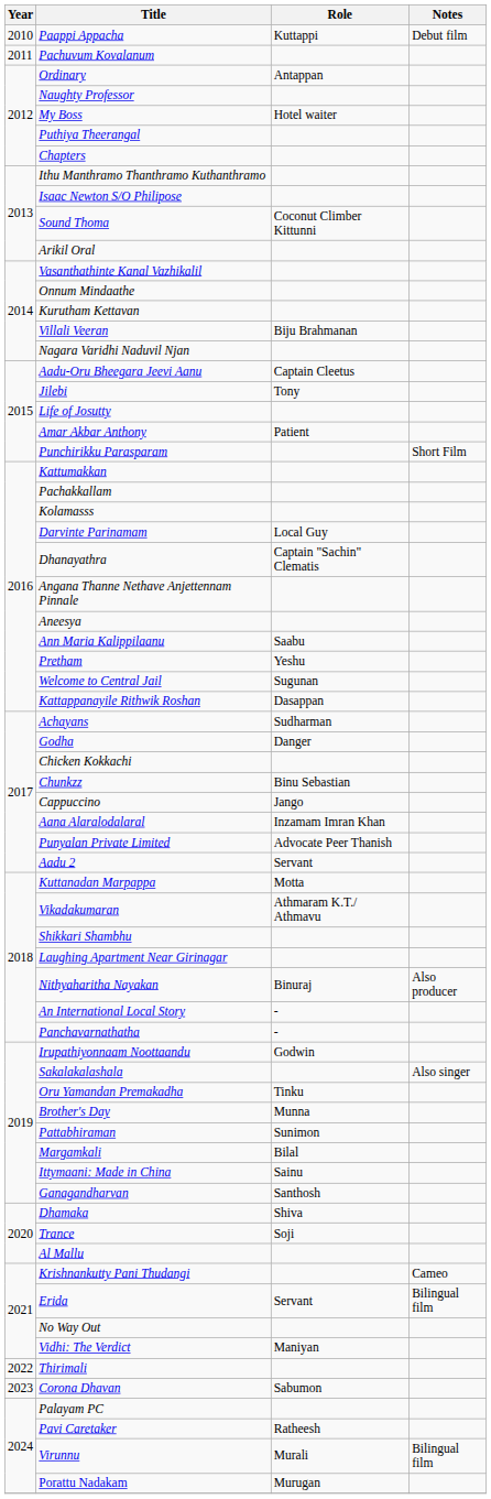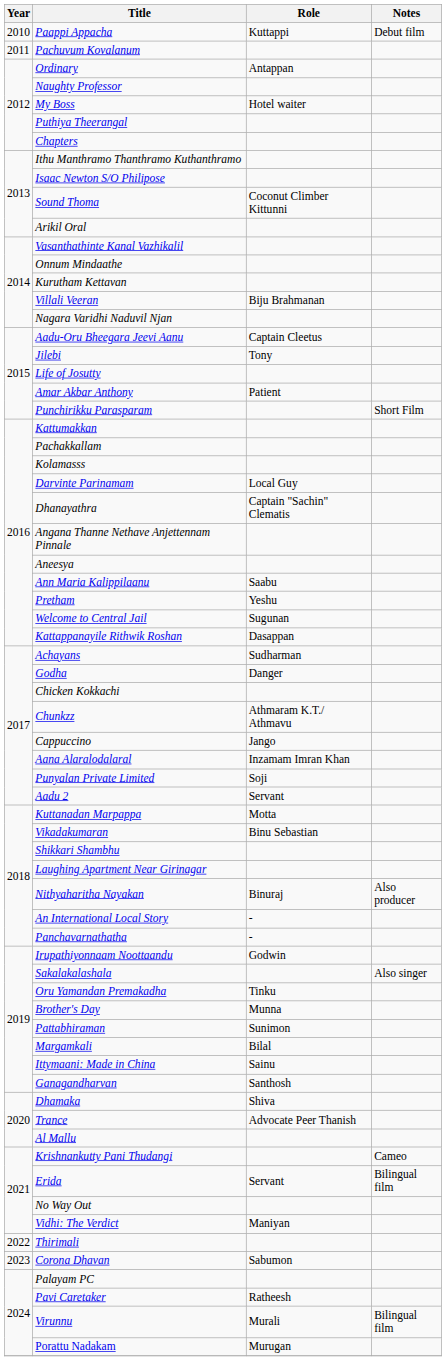 <table class="wikitable sortable">
 <tr>
 <th>Year</th>
 <th>Title</th>
 <th>Role</th>
 <th class="unsortable">Notes</th>
 </tr>
 <tr>
 <td>2010</td>
 <td><em><a href='#'>Paappi Appacha</a></em></td>
 <td>Kuttappi</td>
 <td>Debut film</td>
 </tr>
 <tr>
 <td>2011</td>
 <td><em><a href='#'>Pachuvum Kovalanum</a></em></td>
 <td></td>
 <td></td>
 </tr>
 <tr>
 <td rowspan=5>2012</td>
 <td><em><a href='#'>Ordinary</a></em></td>
 <td>Antappan</td>
 <td></td>
 </tr>
 <tr>
 <td><em><a href='#'>Naughty Professor</a></em></td>
 <td></td>
 <td></td>
 </tr>
 <tr>
 <td><em><a href='#'>My Boss</a></em></td>
 <td>Hotel waiter</td>
 <td></td>
 </tr>
 <tr>
 <td><em><a href='#'>Puthiya Theerangal</a></em></td>
 <td></td>
 <td></td>
 </tr>
 <tr>
 <td><em><a href='#'>Chapters</a></em></td>
 <td></td>
 <td></td>
 </tr>
 <tr>
 <td rowspan=4>2013</td>
 <td><em>Ithu Manthramo Thanthramo Kuthanthramo</em></td>
 <td></td>
 <td></td>
 </tr>
 <tr>
 <td><em><a href='#'>Isaac Newton S/O Philipose</a></em></td>
 <td></td>
 <td></td>
 </tr>
 <tr>
 <td><em><a href='#'>Sound Thoma</a></em></td>
 <td>Coconut Climber Kittunni</td>
 <td></td>
 </tr>
 <tr>
 <td><em>Arikil Oral</em></td>
 <td></td>
 <td></td>
 </tr>
 <tr>
 <td rowspan=5>2014</td>
 <td><em><a href='#'>Vasanthathinte Kanal Vazhikalil</a></em></td>
 <td></td>
 <td></td>
 </tr>
 <tr>
 <td><em>Onnum Mindaathe</em></td>
 <td></td>
 <td></td>
 </tr>
 <tr>
 <td><em>Kurutham Kettavan</em></td>
 <td></td>
 <td></td>
 </tr>
 <tr>
 <td><em><a href='#'>Villali Veeran</a></em></td>
 <td>Biju Brahmanan</td>
 <td></td>
 </tr>
 <tr>
 <td><em>Nagara Varidhi Naduvil Njan</em></td>
 <td></td>
 <td></td>
 </tr>
 <tr>
 <td rowspan=5>2015</td>
 <td><em><a href='#'>Aadu-Oru Bheegara Jeevi Aanu</a></em></td>
 <td>Captain Cleetus</td>
 <td></td>
 </tr>
 <tr>
 <td><em><a href='#'>Jilebi</a></em></td>
 <td>Tony</td>
 <td></td>
 </tr>
 <tr>
 <td><em><a href='#'>Life of Josutty</a></em></td>
 <td></td>
 <td></td>
 </tr>
 <tr>
 <td><em><a href='#'>Amar Akbar Anthony</a></em></td>
 <td>Patient</td>
 <td></td>
 </tr>
 <tr>
 <td><em><a href='#'>Punchirikku Parasparam</a></em></td>
 <td></td>
 <td>Short Film</td>
 </tr>
 <tr>
 <td rowspan=11>2016</td>
 <td><em><a href='#'>Kattumakkan</a></em></td>
 <td></td>
 <td></td>
 </tr>
 <tr>
 <td><em>Pachakkallam</em></td>
 <td></td>
 <td></td>
 </tr>
 <tr>
 <td><em>Kolamasss</em></td>
 <td></td>
 <td></td>
 </tr>
 <tr>
 <td><em><a href='#'>Darvinte Parinamam</a></em></td>
 <td>Local Guy</td>
 <td></td>
 </tr>
 <tr>
 <td><em>Dhanayathra</em></td>
 <td>Captain "Sachin" Clematis</td>
 <td></td>
 </tr>
 <tr>
 <td><em>Angana Thanne Nethave Anjettennam Pinnale</em></td>
 <td></td>
 <td></td>
 </tr>
 <tr>
 <td><em>Aneesya</em></td>
 <td></td>
 <td></td>
 </tr>
 <tr>
 <td><em><a href='#'>Ann Maria Kalippilaanu</a></em></td>
 <td>Saabu</td>
 <td></td>
 </tr>
 <tr>
 <td><em><a href='#'>Pretham</a></em></td>
 <td>Yeshu</td>
 <td></td>
 </tr>
 <tr>
 <td><em><a href='#'>Welcome to Central Jail</a></em></td>
 <td>Sugunan</td>
 <td></td>
 </tr>
 <tr>
 <td><em><a href='#'>Kattappanayile Rithwik Roshan</a></em></td>
 <td>Dasappan</td>
 <td></td>
 </tr>
 <tr>
 <td rowspan=8>2017</td>
 <td><em><a href='#'>Achayans</a></em></td>
 <td>Sudharman</td>
 <td></td>
 </tr>
 <tr>
 <td><em><a href='#'>Godha</a></em></td>
 <td>Danger</td>
 <td></td>
 </tr>
 <tr>
 <td><em>Chicken Kokkachi</em></td>
 <td></td>
 <td></td>
 </tr>
 <tr>
 <td><em><a href='#'>Chunkzz</a></em></td>
-<td>Binu Sebastian</td>
+<td>Athmaram K.T./ Athmavu</td>
 <td></td>
 </tr>
 <tr>
 <td><em>Cappuccino</em></td>
 <td>Jango</td>
 <td></td>
 </tr>
 <tr>
 <td><em><a href='#'>Aana Alaralodalaral</a></em></td>
 <td>Inzamam Imran Khan</td>
 <td></td>
 </tr>
 <tr>
 <td><em><a href='#'>Punyalan Private Limited </a></em></td>
-<td>Advocate Peer Thanish</td>
+<td>Soji</td>
 <td></td>
 </tr>
 <tr>
 <td><em><a href='#'>Aadu 2</a></em></td>
 <td>Servant</td>
 <td></td>
 </tr>
 <tr>
 <td rowspan=7>2018</td>
 <td><em><a href='#'>Kuttanadan Marpappa</a></em></td>
 <td>Motta</td>
 <td></td>
 </tr>
 <tr>
 <td><em><a href='#'>Vikadakumaran</a></em></td>
-<td>Athmaram K.T./ Athmavu</td>
+<td>Binu Sebastian</td>
 <td></td>
 </tr>
 <tr>
 <td><em><a href='#'>Shikkari Shambhu</a></em></td>
 <td></td>
 <td></td>
 </tr>
 <tr>
 <td><em><a href='#'>Laughing Apartment Near Girinagar</a></em></td>
 <td></td>
 <td></td>
 </tr>
 <tr>
 <td><em><a href='#'>Nithyaharitha Nayakan</a></em></td>
 <td>Binuraj</td>
 <td>Also producer</td>
 </tr>
 <tr>
 <td><em><a href='#'>An International Local Story</a></em></td>
 <td>-</td>
 <td></td>
 </tr>
 <tr>
 <td><em><a href='#'>Panchavarnathatha</a></em></td>
 <td>-</td>
 <td></td>
 </tr>
 <tr>
 <td rowspan=8>2019</td>
 <td><em><a href='#'>Irupathiyonnaam Noottaandu</a></em></td>
 <td>Godwin</td>
 <td></td>
 </tr>
 <tr>
 <td><em><a href='#'>Sakalakalashala</a></em></td>
 <td></td>
 <td>Also singer</td>
 </tr>
 <tr>
 <td><em><a href='#'>Oru Yamandan Premakadha</a></em></td>
 <td>Tinku</td>
 <td></td>
 </tr>
 <tr>
 <td><em><a href='#'>Brother's Day</a></em></td>
 <td>Munna</td>
 <td></td>
 </tr>
 <tr>
 <td><em><a href='#'>Pattabhiraman</a></em></td>
 <td>Sunimon</td>
 <td></td>
 </tr>
 <tr>
 <td><em><a href='#'>Margamkali</a></em></td>
 <td>Bilal</td>
 <td></td>
 </tr>
 <tr>
 <td><em><a href='#'>Ittymaani: Made in China</a></em></td>
 <td>Sainu</td>
 <td></td>
 </tr>
 <tr>
 <td><em><a href='#'>Ganagandharvan</a></em></td>
 <td>Santhosh</td>
 <td></td>
 </tr>
 <tr>
 <td rowspan=3>2020</td>
 <td><em><a href='#'>Dhamaka</a></em></td>
 <td>Shiva</td>
 <td></td>
 </tr>
 <tr>
 <td><em><a href='#'>Trance</a></em></td>
-<td>Soji</td>
+<td>Advocate Peer Thanish</td>
 <td></td>
 </tr>
 <tr>
 <td><em><a href='#'>Al Mallu</a></em></td>
 <td></td>
 <td></td>
 </tr>
 <tr>
 <td rowspan=4>2021</td>
 <td><em><a href='#'>Krishnankutty Pani Thudangi</a></em></td>
 <td></td>
 <td>Cameo</td>
 </tr>
 <tr>
 <td><em><a href='#'>Erida</a></em></td>
 <td>Servant</td>
 <td>Bilingual film</td>
 </tr>
 <tr>
 <td><em>No Way Out</em></td>
 <td></td>
 <td></td>
 </tr>
 <tr>
 <td><em><a href='#'>Vidhi: The Verdict</a></em></td>
 <td>Maniyan</td>
 <td></td>
 </tr>
 <tr>
 <td>2022</td>
 <td><em><a href='#'>Thirimali</a></em></td>
 <td></td>
 <td></td>
 </tr>
 <tr>
 <td>2023</td>
 <td><em><a href='#'>Corona Dhavan</a></em></td>
 <td>Sabumon</td>
 <td></td>
 </tr>
 <tr>
 <td rowspan=4>2024</td>
 <td><em>Palayam PC</em></td>
 <td></td>
 <td></td>
 </tr>
 <tr>
 <td><em><a href='#'>Pavi Caretaker</a></em></td>
 <td>Ratheesh</td>
 <td></td>
 </tr>
 <tr>
 <td><em><a href='#'>Virunnu</a></em></td>
 <td>Murali</td>
 <td>Bilingual film</td>
 </tr>
 <tr>
 <td><a href='#'>Porattu Nadakam</a></td>
 <td>Murugan</td>
 <td></td>
 </tr>
 <tr>
 </tr>
 </table>
